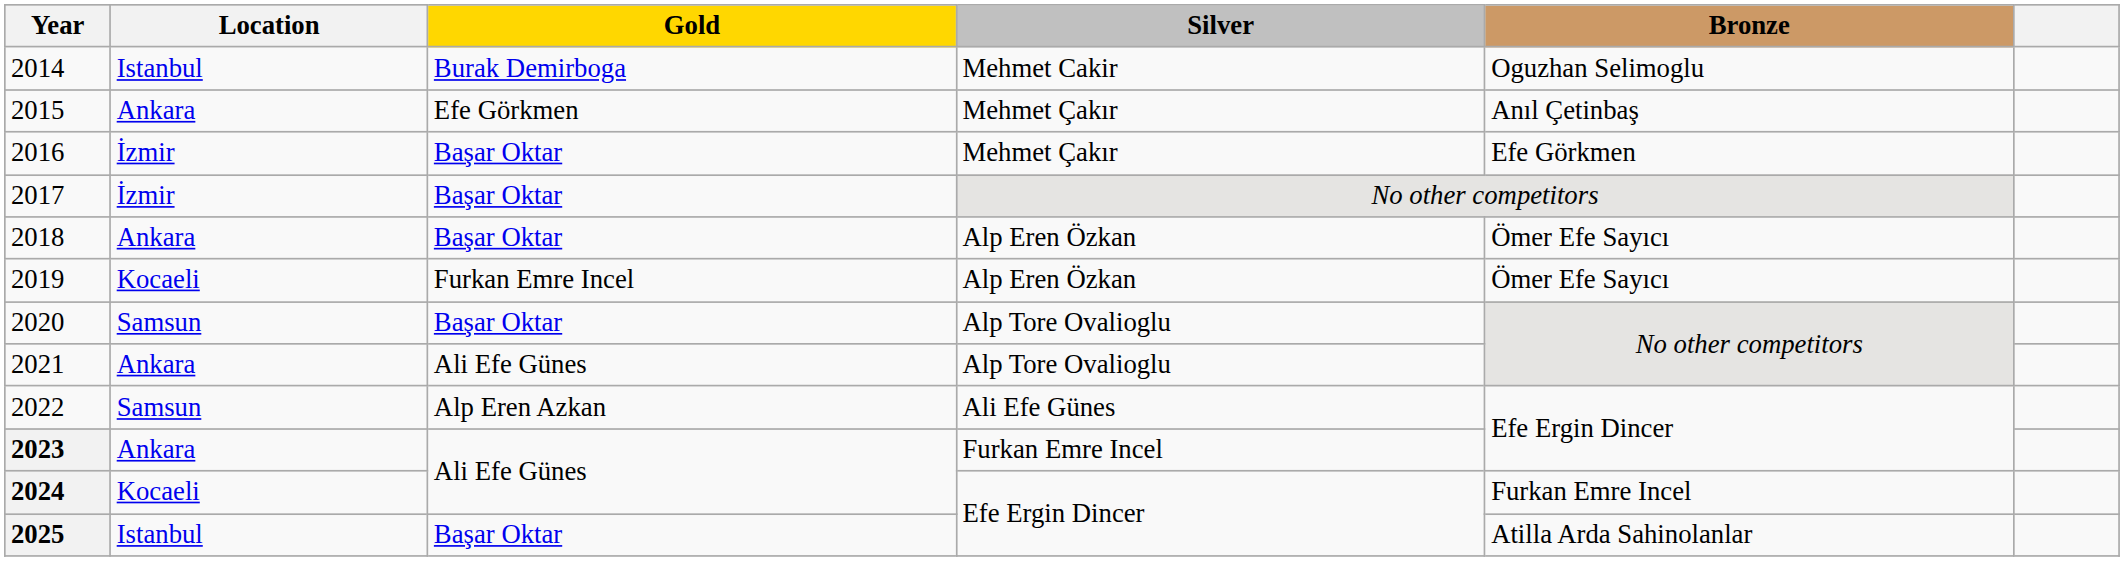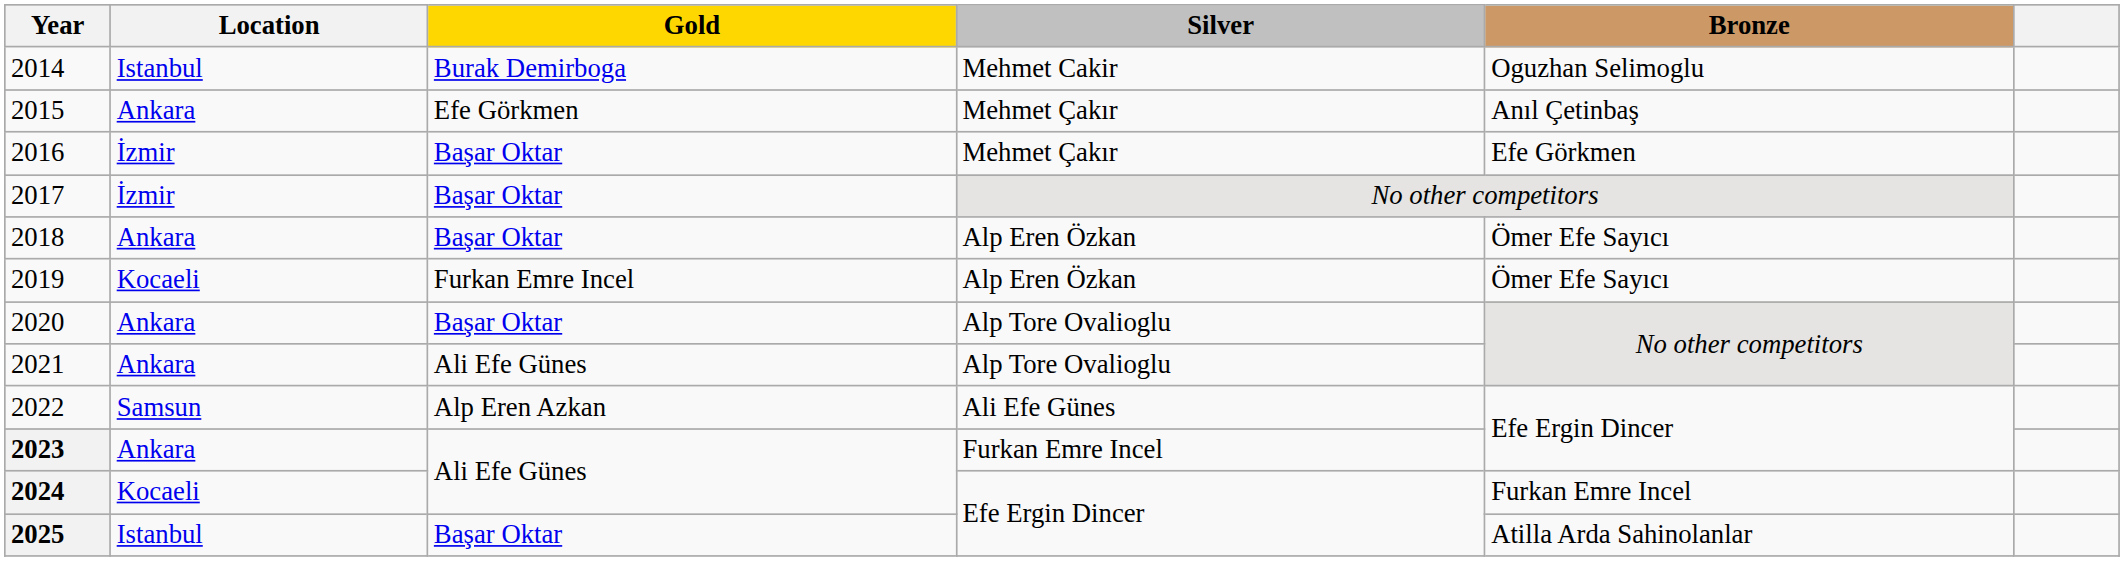 <table class="wikitable unsortable" style="text-align:left; width:80%">
 <tr>
 <th scope="col" style="text-align:center; width:5%">Year</th>
 <th scope="col" style="text-align:center; width:15%">Location</th>
 <td scope="col" style="text-align:center; width:25%; background:gold"><strong>Gold</strong></td>
 <td scope="col" style="text-align:center; width:25%; background:silver"><strong>Silver</strong></td>
 <td scope="col" style="text-align:center; width:25%; background:#c96"><strong>Bronze</strong></td>
 <th scope="col" style="text-align:center; width:5%"></th>
 </tr>
 <tr>
 <td>2014</td>
 <td><a href='#'>Istanbul</a></td>
 <td><a href='#'>Burak Demirboga</a></td>
 <td>Mehmet Cakir</td>
 <td>Oguzhan Selimoglu</td>
 <td></td>
 </tr>
 <tr>
 <td>2015</td>
 <td><a href='#'>Ankara</a></td>
 <td>Efe Görkmen</td>
 <td>Mehmet Çakır</td>
 <td>Anıl Çetinbaş</td>
 <td></td>
 </tr>
 <tr>
 <td>2016</td>
 <td><a href='#'>İzmir</a></td>
 <td><a href='#'>Başar Oktar</a></td>
 <td>Mehmet Çakır</td>
 <td>Efe Görkmen</td>
 <td></td>
 </tr>
 <tr>
 <td>2017</td>
 <td><a href='#'>İzmir</a></td>
 <td><a href='#'>Başar Oktar</a></td>
 <td colspan=2 align=center bgcolor="e5e4e2"><em>No other competitors</em></td>
 <td></td>
 </tr>
 <tr>
 <td>2018</td>
 <td><a href='#'>Ankara</a></td>
 <td><a href='#'>Başar Oktar</a></td>
 <td>Alp Eren Özkan</td>
 <td>Ömer Efe Sayıcı</td>
 <td></td>
 </tr>
 <tr>
 <td>2019</td>
 <td><a href='#'>Kocaeli</a></td>
 <td>Furkan Emre Incel</td>
 <td>Alp Eren Özkan</td>
 <td>Ömer Efe Sayıcı</td>
 <td></td>
 </tr>
 <tr>
 <td>2020</td>
-<td><a href='#'>Samsun</a></td>
+<td><a href='#'>Ankara</a></td>
 <td><a href='#'>Başar Oktar</a></td>
 <td>Alp Tore Ovalioglu</td>
 <td rowspan="2" align=center bgcolor="e5e4e2"><em>No other competitors</em></td>
 <td></td>
 </tr>
 <tr>
 <td>2021</td>
 <td><a href='#'>Ankara</a></td>
 <td>Ali Efe Günes</td>
 <td>Alp Tore Ovalioglu</td>
 <td></td>
 </tr>
 <tr>
 <td>2022</td>
 <td><a href='#'>Samsun</a></td>
 <td>Alp Eren Azkan</td>
 <td>Ali Efe Günes</td>
 <td rowspan="2">Efe Ergin Dincer</td>
 <td></td>
 </tr>
 <tr>
 <th scope="row" style="text-align:left">2023</th>
 <td><a href='#'>Ankara</a></td>
 <td rowspan="2">Ali Efe Günes</td>
 <td>Furkan Emre Incel</td>
 <td></td>
 </tr>
 <tr>
 <th scope="row" style="text-align:left">2024</th>
 <td><a href='#'>Kocaeli</a></td>
 <td rowspan="2">Efe Ergin Dincer</td>
 <td>Furkan Emre Incel</td>
 <td></td>
 </tr>
 <tr>
 <th scope="row" style="text-align:left">2025</th>
 <td><a href='#'>Istanbul</a></td>
 <td><a href='#'>Başar Oktar</a></td>
 <td>Atilla Arda Sahinolanlar</td>
 <td></td>
 </tr>
 </table>
